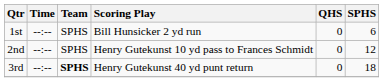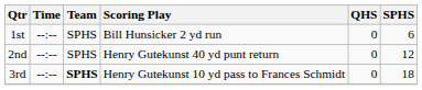 <table class="wikitable">
 <tr>
 <th style="text-align: center;">Qtr</th>
 <th style="text-align: center;">Time</th>
 <th style="text-align: center;">Team</th>
 <th style="text-align: left;">Scoring Play</th>
 <th style="text-align: right;">QHS</th>
 <th style="text-align: right;">SPHS</th>
 </tr>
 <tr>
 <td style="text-align: center;">1st</td>
 <td style="text-align: center;">--:--</td>
 <td style="text-align: center;">SPHS</td>
 <td style="text-align: left;">Bill Hunsicker 2 yd run</td>
 <td style="text-align: right;">0</td>
 <td style="text-align: right;">6</td>
 </tr>
 <tr>
 <td style="text-align: center;">2nd</td>
 <td style="text-align: center;">--:--</td>
 <td style="text-align: center;">SPHS</td>
-<td style="text-align: left;">Henry Gutekunst 10 yd pass to Frances Schmidt</td>
+<td style="text-align: left;">Henry Gutekunst 40 yd punt return</td>
 <td style="text-align: right;">0</td>
 <td style="text-align: right;">12</td>
 </tr>
 <tr>
 <td style="text-align: center;">3rd</td>
 <td style="text-align: center;">--:--</td>
 <td style="text-align: center;"><strong>SPHS</strong></td>
-<td style="text-align: left;">Henry Gutekunst 40 yd punt return</td>
+<td style="text-align: left;">Henry Gutekunst 10 yd pass to Frances Schmidt</td>
 <td style="text-align: right;">0</td>
 <td style="text-align: right;">18</td>
 </tr>
 <tr>
 </tr>
 </table>
